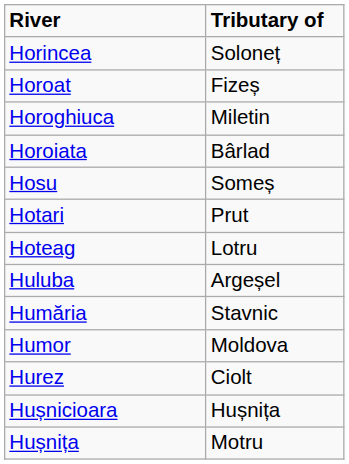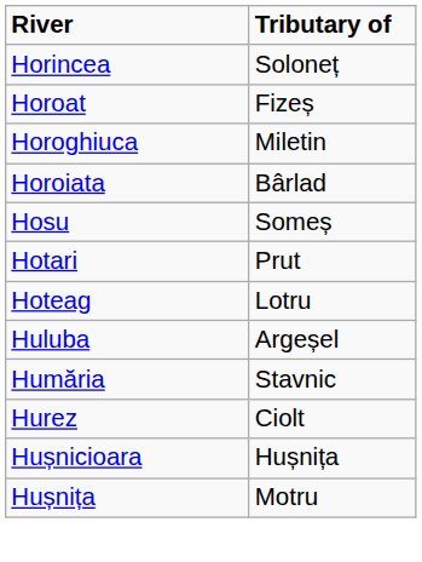 <table class="wikitable">
 <tr>
 <td width="150pt"><strong>River</strong></td>
 <td width="100pt"><strong>Tributary of</strong></td>
 </tr>
 <tr>
 <td><a href='#'>Horincea</a></td>
 <td>Soloneț</td>
 </tr>
 <tr>
 <td><a href='#'>Horoat</a></td>
 <td>Fizeș</td>
 </tr>
 <tr>
 <td><a href='#'>Horoghiuca</a></td>
 <td>Miletin</td>
 </tr>
 <tr>
 <td><a href='#'>Horoiata</a></td>
 <td>Bârlad</td>
 </tr>
 <tr>
 <td><a href='#'>Hosu</a></td>
 <td>Someș</td>
 </tr>
 <tr>
 <td><a href='#'>Hotari</a></td>
 <td>Prut</td>
 </tr>
 <tr>
 <td><a href='#'>Hoteag</a></td>
 <td>Lotru</td>
 </tr>
 <tr>
 <td><a href='#'>Huluba</a></td>
 <td>Argeșel</td>
 </tr>
 <tr>
 <td><a href='#'>Humăria</a></td>
 <td>Stavnic</td>
 </tr>
 <tr>
-<td><a href='#'>Humor</a></td>
-<td>Moldova</td>
-</tr>
-<tr>
 <td><a href='#'>Hurez</a></td>
 <td>Ciolt</td>
 </tr>
 <tr>
 <td><a href='#'>Hușnicioara</a></td>
 <td>Hușnița</td>
 </tr>
 <tr>
 <td><a href='#'>Hușnița</a></td>
 <td>Motru</td>
 </tr>
 </table>
